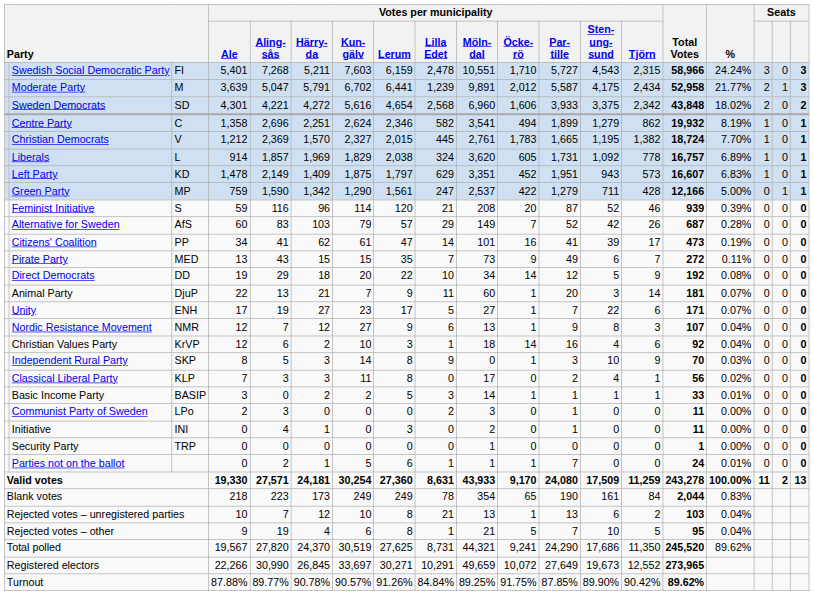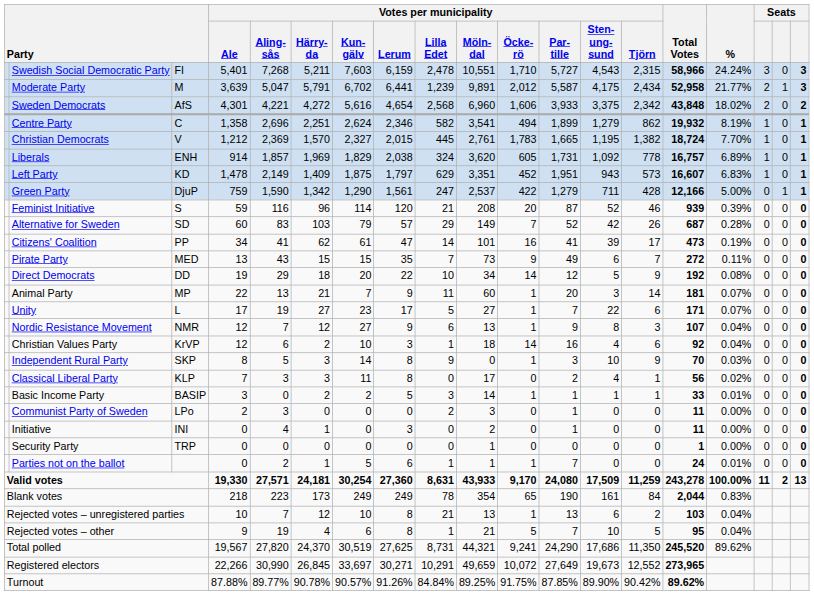 <table class="wikitable" border="1" style="text-align:right;">
 <tr>
 <th style="text-align:left;" valign=bottom rowspan=2 colspan=3>Party</th>
 <th colspan=11>Votes per municipality</th>
 <th align=center valign=bottom rowspan=2 width="50">Total Votes</th>
 <th align=center valign=bottom rowspan=2 width="50">%</th>
 <th colspan=3>Seats</th>
 </tr>
 <tr>
 <th align=center valign=bottom width="50"><a href='#'>Ale</a></th>
 <th align=center valign=bottom width="50"><a href='#'>Aling- sås</a></th>
 <th align=center valign=bottom width="50"><a href='#'>Härry- da</a></th>
 <th align=center valign=bottom width="50"><a href='#'>Kun- gälv</a></th>
 <th align=center valign=bottom width="50"><a href='#'>Lerum</a></th>
 <th align=center valign=bottom width="50"><a href='#'>Lilla Edet</a></th>
 <th align=center valign=bottom width="50"><a href='#'>Möln- dal</a></th>
 <th align=center valign=bottom width="50"><a href='#'>Öcke- rö</a></th>
 <th align=center valign=bottom width="50"><a href='#'>Par- tille</a></th>
 <th align=center valign=bottom width="50"><a href='#'>Sten- ung- sund</a></th>
 <th align=center valign=bottom width="50"><a href='#'>Tjörn</a></th>
 <th align=center valign=bottom width="20"><small></small></th>
 <th align=center valign=bottom width="20"><small><a href='#'></a></small></th>
 <th align=center valign=bottom width="20"><small></small></th>
 </tr>
 <tr style="background:#CEE0F2;">
 <td></td>
 <td align=left style="white-space: nowrap;"><a href='#'>Swedish Social Democratic Party</a></td>
 <td align=left>FI</td>
 <td>5,401</td>
 <td>7,268</td>
 <td>5,211</td>
 <td>7,603</td>
 <td>6,159</td>
 <td>2,478</td>
 <td>10,551</td>
 <td>1,710</td>
 <td>5,727</td>
 <td>4,543</td>
 <td>2,315</td>
 <td><strong>58,966</strong></td>
 <td>24.24%</td>
 <td>3</td>
 <td>0</td>
 <td><strong>3</strong></td>
 </tr>
 <tr style="background:#CEE0F2;">
 <td></td>
 <td align=left><a href='#'>Moderate Party</a></td>
 <td align=left>M</td>
 <td>3,639</td>
 <td>5,047</td>
 <td>5,791</td>
 <td>6,702</td>
 <td>6,441</td>
 <td>1,239</td>
 <td>9,891</td>
 <td>2,012</td>
 <td>5,587</td>
 <td>4,175</td>
 <td>2,434</td>
 <td><strong>52,958</strong></td>
 <td>21.77%</td>
 <td>2</td>
 <td>1</td>
 <td><strong>3</strong></td>
 </tr>
 <tr style="background:#CEE0F2;">
 <td></td>
 <td align=left><a href='#'>Sweden Democrats</a></td>
-<td align=left>SD</td>
+<td align=left>AfS</td>
 <td>4,301</td>
 <td>4,221</td>
 <td>4,272</td>
 <td>5,616</td>
 <td>4,654</td>
 <td>2,568</td>
 <td>6,960</td>
 <td>1,606</td>
 <td>3,933</td>
 <td>3,375</td>
 <td>2,342</td>
 <td><strong>43,848</strong></td>
 <td>18.02%</td>
 <td>2</td>
 <td>0</td>
 <td><strong>2</strong></td>
 </tr>
 <tr style="background:#CEE0F2; border-top:3px solid darkgray;">
 <td></td>
 <td align=left><a href='#'>Centre Party</a></td>
 <td align=left>C</td>
 <td>1,358</td>
 <td>2,696</td>
 <td>2,251</td>
 <td>2,624</td>
 <td>2,346</td>
 <td>582</td>
 <td>3,541</td>
 <td>494</td>
 <td>1,899</td>
 <td>1,279</td>
 <td>862</td>
 <td><strong>19,932</strong></td>
 <td>8.19%</td>
 <td>1</td>
 <td>0</td>
 <td><strong>1</strong></td>
 </tr>
 <tr style="background:#CEE0F2;">
 <td></td>
 <td align=left><a href='#'>Christian Democrats</a></td>
 <td align=left>V</td>
 <td>1,212</td>
 <td>2,369</td>
 <td>1,570</td>
 <td>2,327</td>
 <td>2,015</td>
 <td>445</td>
 <td>2,761</td>
 <td>1,783</td>
 <td>1,665</td>
 <td>1,195</td>
 <td>1,382</td>
 <td><strong>18,724</strong></td>
 <td>7.70%</td>
 <td>1</td>
 <td>0</td>
 <td><strong>1</strong></td>
 </tr>
 <tr style="background:#CEE0F2;">
 <td></td>
 <td align=left><a href='#'>Liberals</a></td>
-<td align=left>L</td>
+<td align=left>ENH</td>
 <td>914</td>
 <td>1,857</td>
 <td>1,969</td>
 <td>1,829</td>
 <td>2,038</td>
 <td>324</td>
 <td>3,620</td>
 <td>605</td>
 <td>1,731</td>
 <td>1,092</td>
 <td>778</td>
 <td><strong>16,757</strong></td>
 <td>6.89%</td>
 <td>1</td>
 <td>0</td>
 <td><strong>1</strong></td>
 </tr>
 <tr style="background:#CEE0F2;">
 <td></td>
 <td align=left><a href='#'>Left Party</a></td>
 <td align=left>KD</td>
 <td>1,478</td>
 <td>2,149</td>
 <td>1,409</td>
 <td>1,875</td>
 <td>1,797</td>
 <td>629</td>
 <td>3,351</td>
 <td>452</td>
 <td>1,951</td>
 <td>943</td>
 <td>573</td>
 <td><strong>16,607</strong></td>
 <td>6.83%</td>
 <td>1</td>
 <td>0</td>
 <td><strong>1</strong></td>
 </tr>
 <tr style="background:#CEE0F2;">
 <td></td>
 <td align=left><a href='#'>Green Party</a></td>
-<td align=left>MP</td>
+<td align=left>DjuP</td>
 <td>759</td>
 <td>1,590</td>
 <td>1,342</td>
 <td>1,290</td>
 <td>1,561</td>
 <td>247</td>
 <td>2,537</td>
 <td>422</td>
 <td>1,279</td>
 <td>711</td>
 <td>428</td>
 <td><strong>12,166</strong></td>
 <td>5.00%</td>
 <td>0</td>
 <td>1</td>
 <td><strong>1</strong></td>
 </tr>
 <tr>
 <td></td>
 <td align=left><a href='#'>Feminist Initiative</a></td>
 <td align=left>S</td>
 <td>59</td>
 <td>116</td>
 <td>96</td>
 <td>114</td>
 <td>120</td>
 <td>21</td>
 <td>208</td>
 <td>20</td>
 <td>87</td>
 <td>52</td>
 <td>46</td>
 <td><strong>939</strong></td>
 <td>0.39%</td>
 <td>0</td>
 <td>0</td>
 <td><strong>0</strong></td>
 </tr>
 <tr>
 <td></td>
 <td align=left><a href='#'>Alternative for Sweden</a></td>
-<td align=left>AfS</td>
+<td align=left>SD</td>
 <td>60</td>
 <td>83</td>
 <td>103</td>
 <td>79</td>
 <td>57</td>
 <td>29</td>
 <td>149</td>
 <td>7</td>
 <td>52</td>
 <td>42</td>
 <td>26</td>
 <td><strong>687</strong></td>
 <td>0.28%</td>
 <td>0</td>
 <td>0</td>
 <td><strong>0</strong></td>
 </tr>
 <tr>
 <td></td>
 <td align=left><a href='#'>Citizens' Coalition</a></td>
 <td align=left>PP</td>
 <td>34</td>
 <td>41</td>
 <td>62</td>
 <td>61</td>
 <td>47</td>
 <td>14</td>
 <td>101</td>
 <td>16</td>
 <td>41</td>
 <td>39</td>
 <td>17</td>
 <td><strong>473</strong></td>
 <td>0.19%</td>
 <td>0</td>
 <td>0</td>
 <td><strong>0</strong></td>
 </tr>
 <tr>
 <td></td>
 <td align=left><a href='#'>Pirate Party</a></td>
 <td align=left>MED</td>
 <td>13</td>
 <td>43</td>
 <td>15</td>
 <td>15</td>
 <td>35</td>
 <td>7</td>
 <td>73</td>
 <td>9</td>
 <td>49</td>
 <td>6</td>
 <td>7</td>
 <td><strong>272</strong></td>
 <td>0.11%</td>
 <td>0</td>
 <td>0</td>
 <td><strong>0</strong></td>
 </tr>
 <tr>
 <td></td>
 <td align=left><a href='#'>Direct Democrats</a></td>
 <td align=left>DD</td>
 <td>19</td>
 <td>29</td>
 <td>18</td>
 <td>20</td>
 <td>22</td>
 <td>10</td>
 <td>34</td>
 <td>14</td>
 <td>12</td>
 <td>5</td>
 <td>9</td>
 <td><strong>192</strong></td>
 <td>0.08%</td>
 <td>0</td>
 <td>0</td>
 <td><strong>0</strong></td>
 </tr>
 <tr>
 <td></td>
 <td align=left>Animal Party</td>
-<td align=left>DjuP</td>
+<td align=left>MP</td>
 <td>22</td>
 <td>13</td>
 <td>21</td>
 <td>7</td>
 <td>9</td>
 <td>11</td>
 <td>60</td>
 <td>1</td>
 <td>20</td>
 <td>3</td>
 <td>14</td>
 <td><strong>181</strong></td>
 <td>0.07%</td>
 <td>0</td>
 <td>0</td>
 <td><strong>0</strong></td>
 </tr>
 <tr>
 <td></td>
 <td align=left><a href='#'>Unity</a></td>
-<td align=left>ENH</td>
+<td align=left>L</td>
 <td>17</td>
 <td>19</td>
 <td>27</td>
 <td>23</td>
 <td>17</td>
 <td>5</td>
 <td>27</td>
 <td>1</td>
 <td>7</td>
 <td>22</td>
 <td>6</td>
 <td><strong>171</strong></td>
 <td>0.07%</td>
 <td>0</td>
 <td>0</td>
 <td><strong>0</strong></td>
 </tr>
 <tr>
 <td></td>
 <td align=left><a href='#'>Nordic Resistance Movement</a></td>
 <td align=left>NMR</td>
 <td>12</td>
 <td>7</td>
 <td>12</td>
 <td>27</td>
 <td>9</td>
 <td>6</td>
 <td>13</td>
 <td>1</td>
 <td>9</td>
 <td>8</td>
 <td>3</td>
 <td><strong>107</strong></td>
 <td>0.04%</td>
 <td>0</td>
 <td>0</td>
 <td><strong>0</strong></td>
 </tr>
 <tr>
 <td></td>
 <td align=left>Christian Values Party</td>
 <td align=left>KrVP</td>
 <td>12</td>
 <td>6</td>
 <td>2</td>
 <td>10</td>
 <td>3</td>
 <td>1</td>
 <td>18</td>
 <td>14</td>
 <td>16</td>
 <td>4</td>
 <td>6</td>
 <td><strong>92</strong></td>
 <td>0.04%</td>
 <td>0</td>
 <td>0</td>
 <td><strong>0</strong></td>
 </tr>
 <tr>
 <td></td>
 <td align=left><a href='#'>Independent Rural Party</a></td>
 <td align=left>SKP</td>
 <td>8</td>
 <td>5</td>
 <td>3</td>
 <td>14</td>
 <td>8</td>
 <td>9</td>
 <td>0</td>
 <td>1</td>
 <td>3</td>
 <td>10</td>
 <td>9</td>
 <td><strong>70</strong></td>
 <td>0.03%</td>
 <td>0</td>
 <td>0</td>
 <td><strong>0</strong></td>
 </tr>
 <tr>
 <td></td>
 <td align=left><a href='#'>Classical Liberal Party</a></td>
 <td align=left>KLP</td>
 <td>7</td>
 <td>3</td>
 <td>3</td>
 <td>11</td>
 <td>8</td>
 <td>0</td>
 <td>17</td>
 <td>0</td>
 <td>2</td>
 <td>4</td>
 <td>1</td>
 <td><strong>56</strong></td>
 <td>0.02%</td>
 <td>0</td>
 <td>0</td>
 <td><strong>0</strong></td>
 </tr>
 <tr>
 <td></td>
 <td align=left>Basic Income Party</td>
 <td align=left>BASIP</td>
 <td>3</td>
 <td>0</td>
 <td>2</td>
 <td>2</td>
 <td>5</td>
 <td>3</td>
 <td>14</td>
 <td>1</td>
 <td>1</td>
 <td>1</td>
 <td>1</td>
 <td><strong>33</strong></td>
 <td>0.01%</td>
 <td>0</td>
 <td>0</td>
 <td><strong>0</strong></td>
 </tr>
 <tr>
 <td></td>
 <td align=left><a href='#'>Communist Party of Sweden</a></td>
 <td align=left>LPo</td>
 <td>2</td>
 <td>3</td>
 <td>0</td>
 <td>0</td>
 <td>0</td>
 <td>2</td>
 <td>3</td>
 <td>0</td>
 <td>1</td>
 <td>0</td>
 <td>0</td>
 <td><strong>11</strong></td>
 <td>0.00%</td>
 <td>0</td>
 <td>0</td>
 <td><strong>0</strong></td>
 </tr>
 <tr>
 <td></td>
 <td align=left>Initiative</td>
 <td align=left>INI</td>
 <td>0</td>
 <td>4</td>
 <td>1</td>
 <td>0</td>
 <td>3</td>
 <td>0</td>
 <td>2</td>
 <td>0</td>
 <td>1</td>
 <td>0</td>
 <td>0</td>
 <td><strong>11</strong></td>
 <td>0.00%</td>
 <td>0</td>
 <td>0</td>
 <td><strong>0</strong></td>
 </tr>
 <tr>
 <td></td>
 <td align=left>Security Party</td>
 <td align=left>TRP</td>
 <td>0</td>
 <td>0</td>
 <td>0</td>
 <td>0</td>
 <td>0</td>
 <td>0</td>
 <td>1</td>
 <td>0</td>
 <td>0</td>
 <td>0</td>
 <td>0</td>
 <td><strong>1</strong></td>
 <td>0.00%</td>
 <td>0</td>
 <td>0</td>
 <td><strong>0</strong></td>
 </tr>
 <tr>
 <td></td>
 <td align=left><a href='#'>Parties not on the ballot</a></td>
 <td></td>
 <td>0</td>
 <td>2</td>
 <td>1</td>
 <td>5</td>
 <td>6</td>
 <td>1</td>
 <td>1</td>
 <td>1</td>
 <td>7</td>
 <td>0</td>
 <td>0</td>
 <td><strong>24</strong></td>
 <td>0.01%</td>
 <td>0</td>
 <td>0</td>
 <td><strong>0</strong></td>
 </tr>
 <tr style="font-weight:bold">
 <td align=left colspan=3>Valid votes</td>
 <td>19,330</td>
 <td>27,571</td>
 <td>24,181</td>
 <td>30,254</td>
 <td>27,360</td>
 <td>8,631</td>
 <td>43,933</td>
 <td>9,170</td>
 <td>24,080</td>
 <td>17,509</td>
 <td>11,259</td>
 <td>243,278</td>
 <td>100.00%</td>
 <td>11</td>
 <td>2</td>
 <td>13</td>
 </tr>
 <tr>
 <td align=left colspan=3>Blank votes</td>
 <td>218</td>
 <td>223</td>
 <td>173</td>
 <td>249</td>
 <td>249</td>
 <td>78</td>
 <td>354</td>
 <td>65</td>
 <td>190</td>
 <td>161</td>
 <td>84</td>
 <td><strong>2,044</strong></td>
 <td>0.83%</td>
 <td></td>
 <td></td>
 <td></td>
 </tr>
 <tr>
 <td align=left colspan=3>Rejected votes – unregistered parties</td>
 <td>10</td>
 <td>7</td>
 <td>12</td>
 <td>10</td>
 <td>8</td>
 <td>21</td>
 <td>13</td>
 <td>1</td>
 <td>13</td>
 <td>6</td>
 <td>2</td>
 <td><strong>103</strong></td>
 <td>0.04%</td>
 <td></td>
 <td></td>
 <td></td>
 </tr>
 <tr>
 <td align=left colspan=3>Rejected votes – other</td>
 <td>9</td>
 <td>19</td>
 <td>4</td>
 <td>6</td>
 <td>8</td>
 <td>1</td>
 <td>21</td>
 <td>5</td>
 <td>7</td>
 <td>10</td>
 <td>5</td>
 <td><strong>95</strong></td>
 <td>0.04%</td>
 <td></td>
 <td></td>
 <td></td>
 </tr>
 <tr>
 <td align=left colspan=3>Total polled</td>
 <td>19,567</td>
 <td>27,820</td>
 <td>24,370</td>
 <td>30,519</td>
 <td>27,625</td>
 <td>8,731</td>
 <td>44,321</td>
 <td>9,241</td>
 <td>24,290</td>
 <td>17,686</td>
 <td>11,350</td>
 <td><strong>245,520</strong></td>
 <td>89.62%</td>
 <td></td>
 <td></td>
 <td></td>
 </tr>
 <tr>
 <td align=left colspan=3>Registered electors</td>
 <td>22,266</td>
 <td>30,990</td>
 <td>26,845</td>
 <td>33,697</td>
 <td>30,271</td>
 <td>10,291</td>
 <td>49,659</td>
 <td>10,072</td>
 <td>27,649</td>
 <td>19,673</td>
 <td>12,552</td>
 <td><strong>273,965</strong></td>
 <td></td>
 <td></td>
 <td></td>
 <td></td>
 </tr>
 <tr>
 <td align=left colspan=3>Turnout</td>
 <td>87.88%</td>
 <td>89.77%</td>
 <td>90.78%</td>
 <td>90.57%</td>
 <td>91.26%</td>
 <td>84.84%</td>
 <td>89.25%</td>
 <td>91.75%</td>
 <td>87.85%</td>
 <td>89.90%</td>
 <td>90.42%</td>
 <td><strong>89.62%</strong></td>
 <td></td>
 <td></td>
 <td></td>
 <td></td>
 </tr>
 </table>
